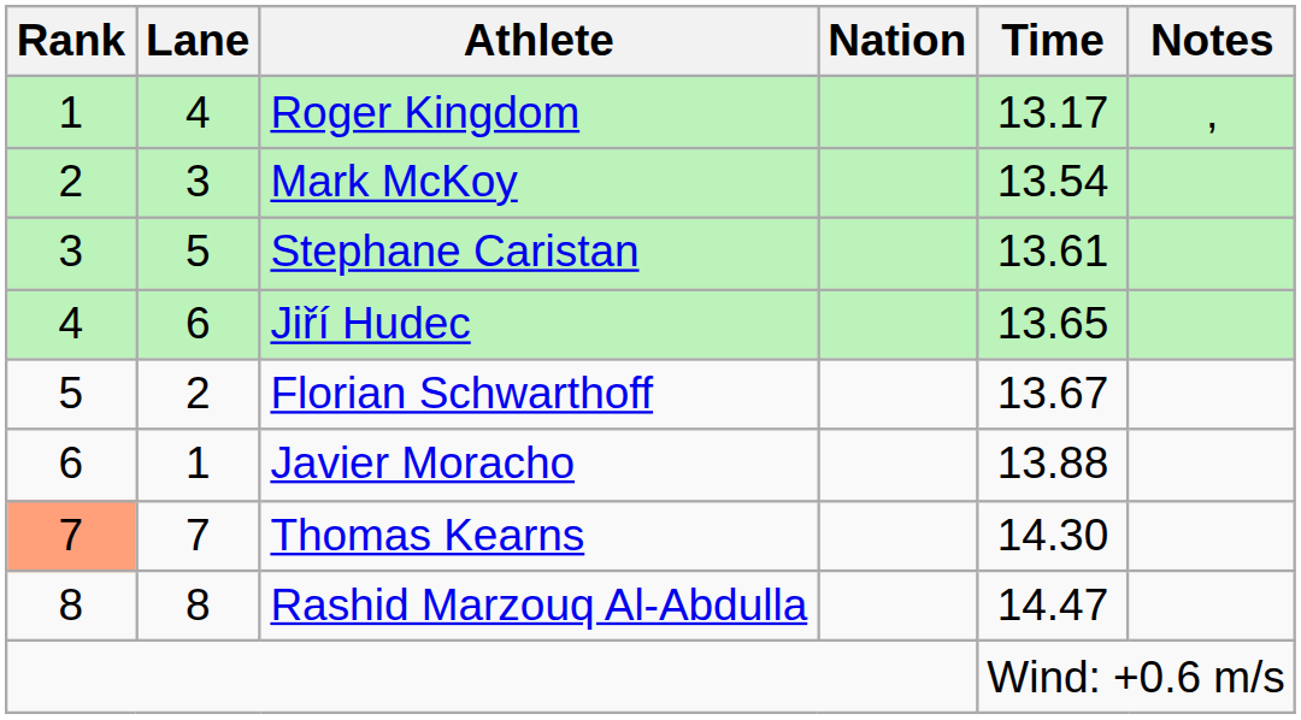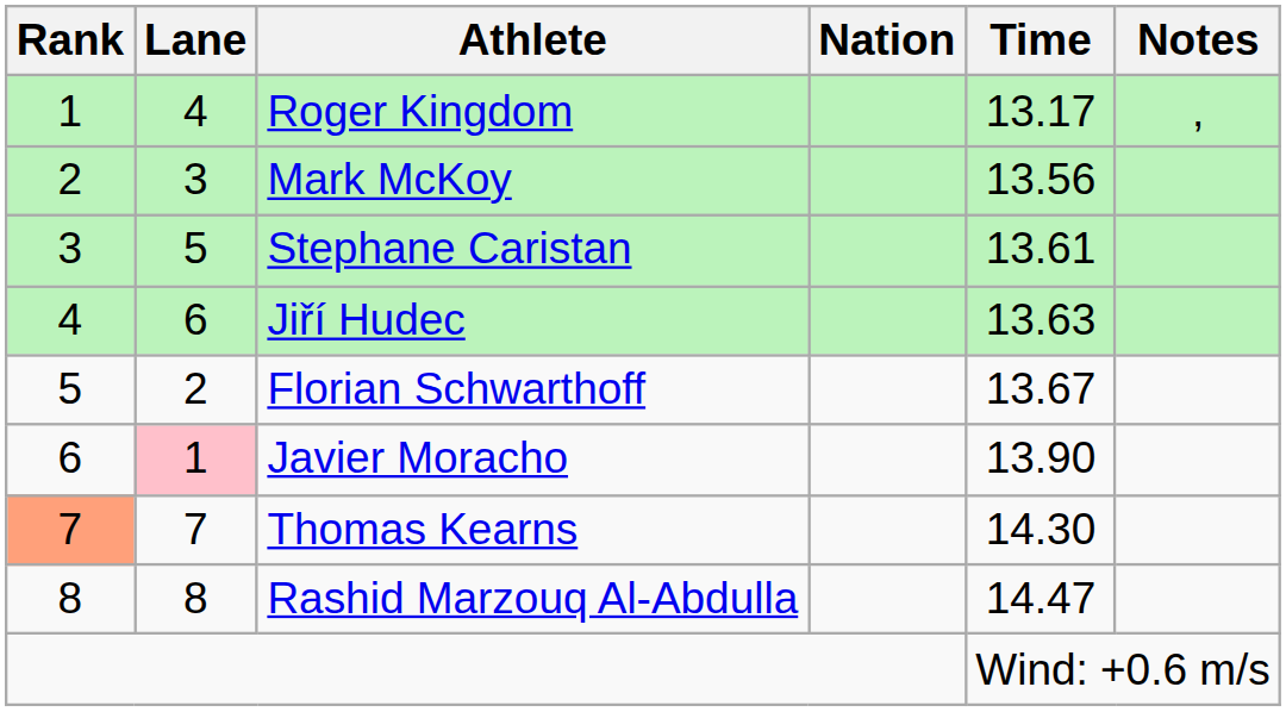 <table class="wikitable sortable" style="text-align:center">
 <tr>
 <th>Rank</th>
 <th>Lane</th>
 <th>Athlete</th>
 <th>Nation</th>
 <th>Time</th>
 <th>Notes</th>
 </tr>
 <tr style="background:#bbf3bb;">
 <td>1</td>
 <td>4</td>
 <td align=left><a href='#'>Roger Kingdom</a></td>
 <td align=left></td>
 <td>13.17</td>
 <td>, </td>
 </tr>
 <tr style="background:#bbf3bb;">
 <td>2</td>
 <td>3</td>
 <td align=left><a href='#'>Mark McKoy</a></td>
 <td align=left></td>
-<td>13.54</td>
+<td>13.56</td>
 <td></td>
 </tr>
 <tr style="background:#bbf3bb;">
 <td>3</td>
 <td>5</td>
 <td align=left><a href='#'>Stephane Caristan</a></td>
 <td align=left></td>
 <td>13.61</td>
 <td></td>
 </tr>
 <tr style="background:#bbf3bb;">
 <td>4</td>
 <td>6</td>
 <td align=left><a href='#'>Jiří Hudec</a></td>
 <td align=left></td>
-<td>13.65</td>
+<td>13.63</td>
 <td></td>
 </tr>
 <tr>
 <td>5</td>
 <td>2</td>
 <td align=left><a href='#'>Florian Schwarthoff</a></td>
 <td align=left></td>
 <td>13.67</td>
 <td></td>
 </tr>
 <tr>
 <td>6</td>
-<td>1</td>
+<td style="background: pink;">1</td>
 <td align=left><a href='#'>Javier Moracho</a></td>
 <td align=left></td>
-<td>13.88</td>
+<td>13.90</td>
 <td></td>
 </tr>
 <tr>
 <td style="background: lightsalmon;">7</td>
 <td>7</td>
 <td align=left><a href='#'>Thomas Kearns</a></td>
 <td align=left></td>
 <td>14.30</td>
 <td></td>
 </tr>
 <tr>
 <td>8</td>
 <td>8</td>
 <td align=left><a href='#'>Rashid Marzouq Al-Abdulla</a></td>
 <td align=left></td>
 <td>14.47</td>
 <td></td>
 </tr>
 <tr class="sortbottom">
 <td colspan=4></td>
 <td colspan="2" style="text-align:left;">Wind: +0.6 m/s</td>
 </tr>
 </table>
